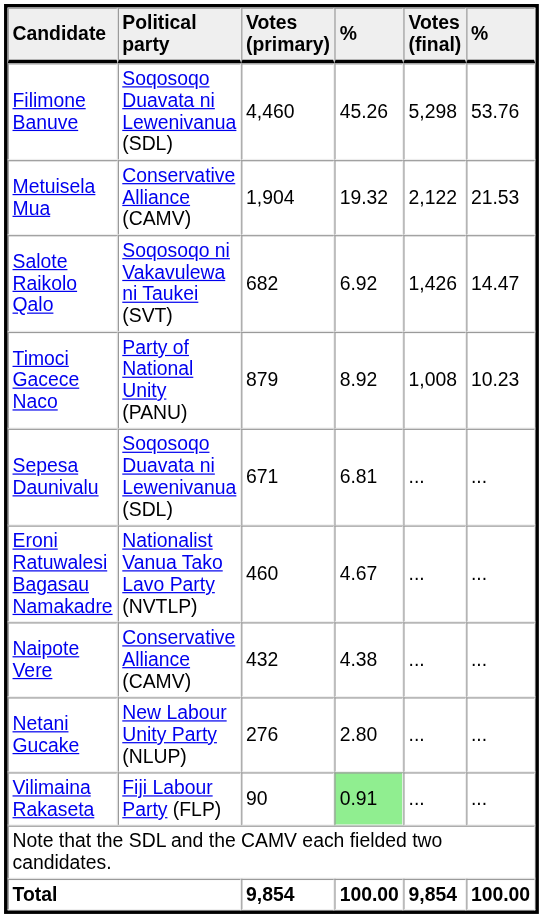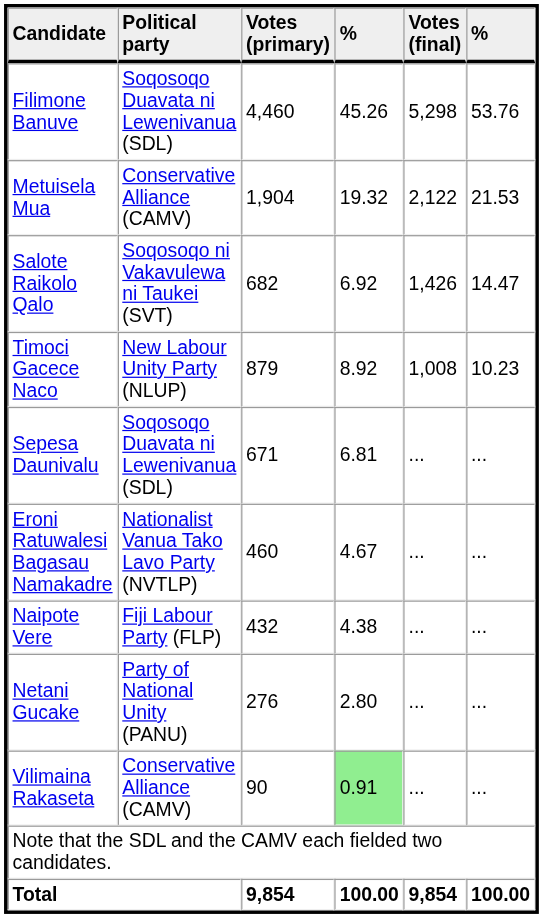 <table table width="70%" border="1" align="center" cellpadding=3 cellspacing=0 style="margin:5px; border:3px solid;">
 <tr>
 <td td width="27%" style="border-bottom:3px solid; background:#efefef;"><strong>Candidate</strong></td>
 <td td width="45%" style="border-bottom:3px solid; background:#efefef;"><strong>Political party</strong></td>
 <td td width="10%" style="border-bottom:3px solid; background:#efefef;"><strong>Votes<br>(primary)</strong></td>
 <td td width="10%" style="border-bottom:3px solid; background:#efefef;"><strong>%</strong></td>
 <td td width="4%" style="border-bottom:3px solid; background:#efefef;"><strong>Votes<br>(final)</strong></td>
 <td td width="4%" style="border-bottom:3px solid; background:#efefef;"><strong>%</strong></td>
 </tr>
 <tr>
 <td><a href='#'>Filimone Banuve</a></td>
 <td><a href='#'>Soqosoqo Duavata ni Lewenivanua</a> (SDL)</td>
 <td>4,460</td>
 <td>45.26</td>
 <td>5,298</td>
 <td>53.76</td>
 </tr>
 <tr>
 <td><a href='#'>Metuisela Mua</a></td>
 <td><a href='#'>Conservative Alliance</a> (CAMV)</td>
 <td>1,904</td>
 <td>19.32</td>
 <td>2,122</td>
 <td>21.53</td>
 </tr>
 <tr>
 <td><a href='#'>Salote Raikolo Qalo</a></td>
 <td><a href='#'>Soqosoqo ni Vakavulewa ni Taukei</a> (SVT)</td>
 <td>682</td>
 <td>6.92</td>
 <td>1,426</td>
 <td>14.47</td>
 </tr>
 <tr>
 <td><a href='#'>Timoci Gacece Naco</a></td>
-<td><a href='#'>Party of National Unity</a> (PANU)</td>
+<td><a href='#'>New Labour Unity Party</a> (NLUP)</td>
 <td>879</td>
 <td>8.92</td>
 <td>1,008</td>
 <td>10.23</td>
 </tr>
 <tr>
 <td><a href='#'>Sepesa Daunivalu</a></td>
 <td><a href='#'>Soqosoqo Duavata ni Lewenivanua</a> (SDL)</td>
 <td>671</td>
 <td>6.81</td>
 <td>...</td>
 <td>...</td>
 </tr>
 <tr>
 <td><a href='#'>Eroni Ratuwalesi Bagasau Namakadre</a></td>
 <td><a href='#'>Nationalist Vanua Tako Lavo Party</a> (NVTLP)</td>
 <td>460</td>
 <td>4.67</td>
 <td>...</td>
 <td>...</td>
 </tr>
 <tr>
 <td><a href='#'>Naipote Vere</a></td>
-<td><a href='#'>Conservative Alliance</a> (CAMV)</td>
+<td><a href='#'>Fiji Labour Party</a> (FLP)</td>
 <td>432</td>
 <td>4.38</td>
 <td>...</td>
 <td>...</td>
 </tr>
 <tr>
 <td><a href='#'>Netani Gucake</a></td>
-<td><a href='#'>New Labour Unity Party</a> (NLUP)</td>
+<td><a href='#'>Party of National Unity</a> (PANU)</td>
 <td>276</td>
 <td>2.80</td>
 <td>...</td>
 <td>...</td>
 </tr>
 <tr>
 <td><a href='#'>Vilimaina Rakaseta</a></td>
-<td><a href='#'>Fiji Labour Party</a> (FLP)</td>
+<td><a href='#'>Conservative Alliance</a> (CAMV)</td>
 <td>90</td>
 <td style="background: lightgreen;">0.91</td>
 <td>...</td>
 <td>...</td>
 </tr>
 <tr>
 <td colspan=6>Note that the SDL and the CAMV each fielded two candidates.</td>
 </tr>
 <tr>
 <td colspan=2><strong>Total</strong></td>
 <td><strong>9,854</strong></td>
 <td><strong>100.00</strong></td>
 <td><strong>9,854</strong></td>
 <td><strong>100.00</strong></td>
 </tr>
 <tr>
 </tr>
 </table>
